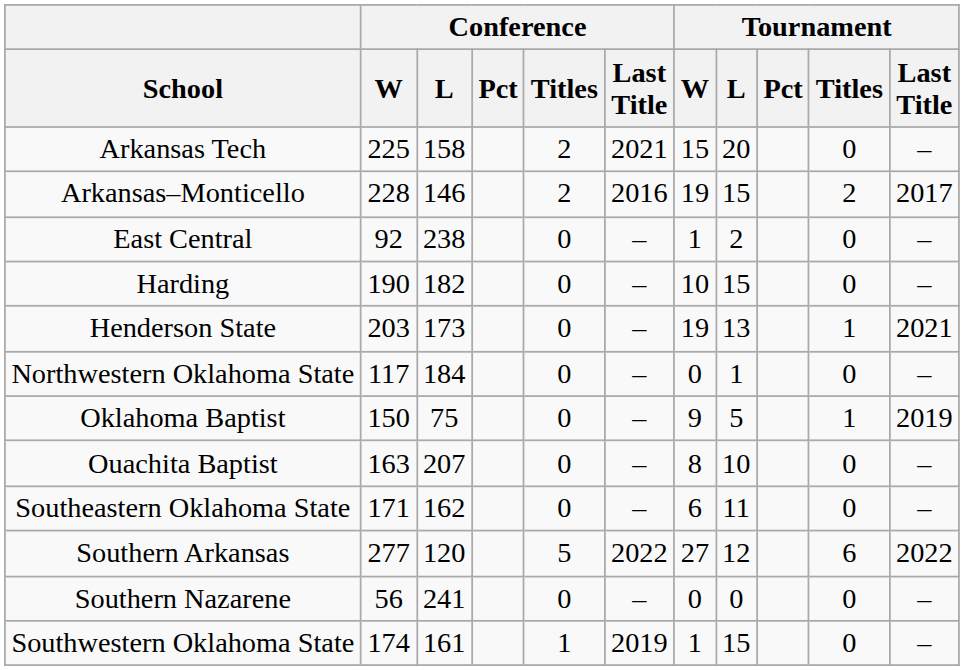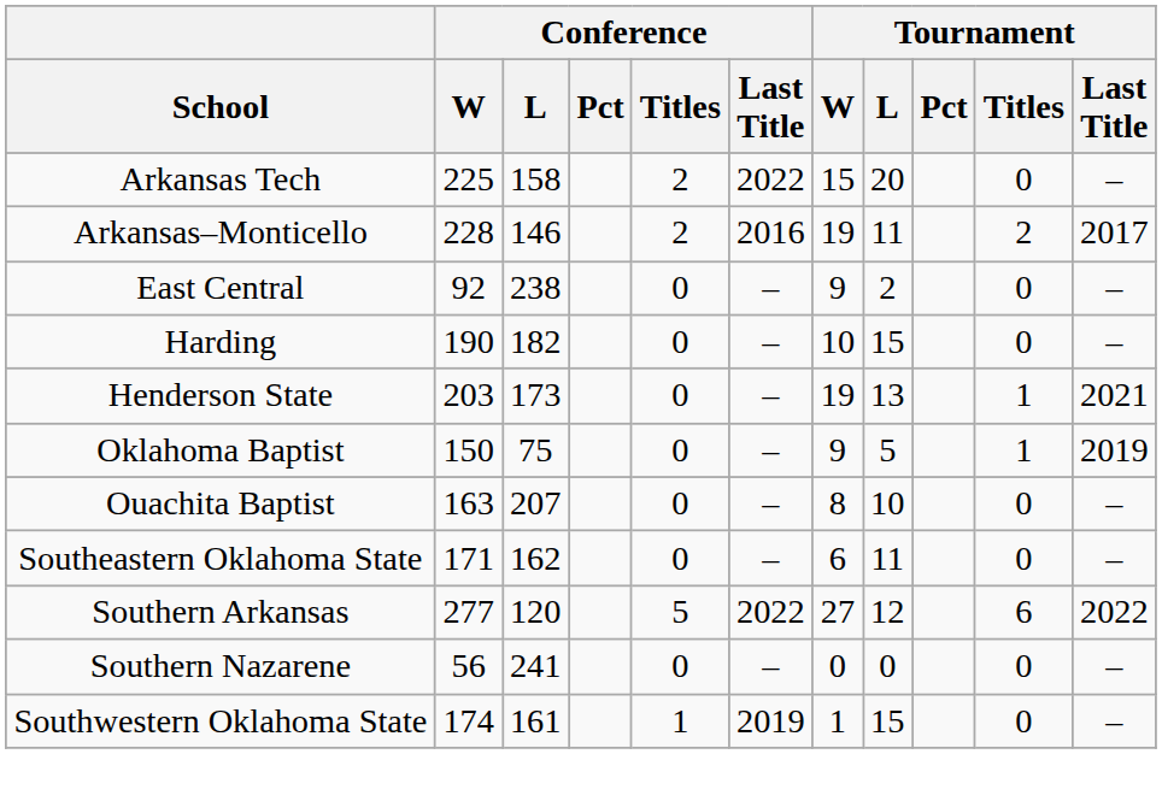 <table class="wikitable sortable" style=text-align:center>
 <tr>
 <th></th>
 <th colspan=5>Conference</th>
 <th colspan=5>Tournament</th>
 </tr>
 <tr>
 <th>School</th>
 <th>W</th>
 <th>L</th>
 <th>Pct</th>
 <th>Titles</th>
 <th>Last<br>Title</th>
 <th>W</th>
 <th>L</th>
 <th>Pct</th>
 <th>Titles</th>
 <th>Last<br>Title</th>
 </tr>
 <tr>
 <td>Arkansas Tech</td>
 <td>225</td>
 <td>158</td>
 <td></td>
 <td>2</td>
-<td>2021</td>
+<td>2022</td>
 <td>15</td>
 <td>20</td>
 <td></td>
 <td>0</td>
 <td>–</td>
 </tr>
 <tr>
 <td>Arkansas–Monticello</td>
 <td>228</td>
 <td>146</td>
 <td></td>
 <td>2</td>
 <td>2016</td>
 <td>19</td>
-<td>15</td>
+<td>11</td>
 <td></td>
 <td>2</td>
 <td>2017</td>
 </tr>
 <tr>
 <td>East Central</td>
 <td>92</td>
 <td>238</td>
 <td></td>
 <td>0</td>
 <td>–</td>
-<td>1</td>
+<td>9</td>
 <td>2</td>
 <td></td>
 <td>0</td>
 <td>–</td>
 </tr>
 <tr>
 <td>Harding</td>
 <td>190</td>
 <td>182</td>
 <td></td>
 <td>0</td>
 <td>–</td>
 <td>10</td>
 <td>15</td>
 <td></td>
 <td>0</td>
 <td>–</td>
 </tr>
 <tr>
 <td>Henderson State</td>
 <td>203</td>
 <td>173</td>
 <td></td>
 <td>0</td>
 <td>–</td>
 <td>19</td>
 <td>13</td>
 <td></td>
 <td>1</td>
 <td>2021</td>
-</tr>
-<tr>
-<td>Northwestern Oklahoma State</td>
-<td>117</td>
-<td>184</td>
-<td></td>
-<td>0</td>
-<td>–</td>
-<td>0</td>
-<td>1</td>
-<td></td>
-<td>0</td>
-<td>–</td>
 </tr>
 <tr>
 <td>Oklahoma Baptist</td>
 <td>150</td>
 <td>75</td>
 <td></td>
 <td>0</td>
 <td>–</td>
 <td>9</td>
 <td>5</td>
 <td></td>
 <td>1</td>
 <td>2019</td>
 </tr>
 <tr>
 <td>Ouachita Baptist</td>
 <td>163</td>
 <td>207</td>
 <td></td>
 <td>0</td>
 <td>–</td>
 <td>8</td>
 <td>10</td>
 <td></td>
 <td>0</td>
 <td>–</td>
 </tr>
 <tr>
 <td>Southeastern Oklahoma State</td>
 <td>171</td>
 <td>162</td>
 <td></td>
 <td>0</td>
 <td>–</td>
 <td>6</td>
 <td>11</td>
 <td></td>
 <td>0</td>
 <td>–</td>
 </tr>
 <tr>
 <td>Southern Arkansas</td>
 <td>277</td>
 <td>120</td>
 <td></td>
 <td>5</td>
 <td>2022</td>
 <td>27</td>
 <td>12</td>
 <td></td>
 <td>6</td>
 <td>2022</td>
 </tr>
 <tr>
 <td>Southern Nazarene</td>
 <td>56</td>
 <td>241</td>
 <td></td>
 <td>0</td>
 <td>–</td>
 <td>0</td>
 <td>0</td>
 <td></td>
 <td>0</td>
 <td>–</td>
 </tr>
 <tr>
 <td>Southwestern Oklahoma State</td>
 <td>174</td>
 <td>161</td>
 <td></td>
 <td>1</td>
 <td>2019</td>
 <td>1</td>
 <td>15</td>
 <td></td>
 <td>0</td>
 <td>–</td>
 </tr>
 </table>
